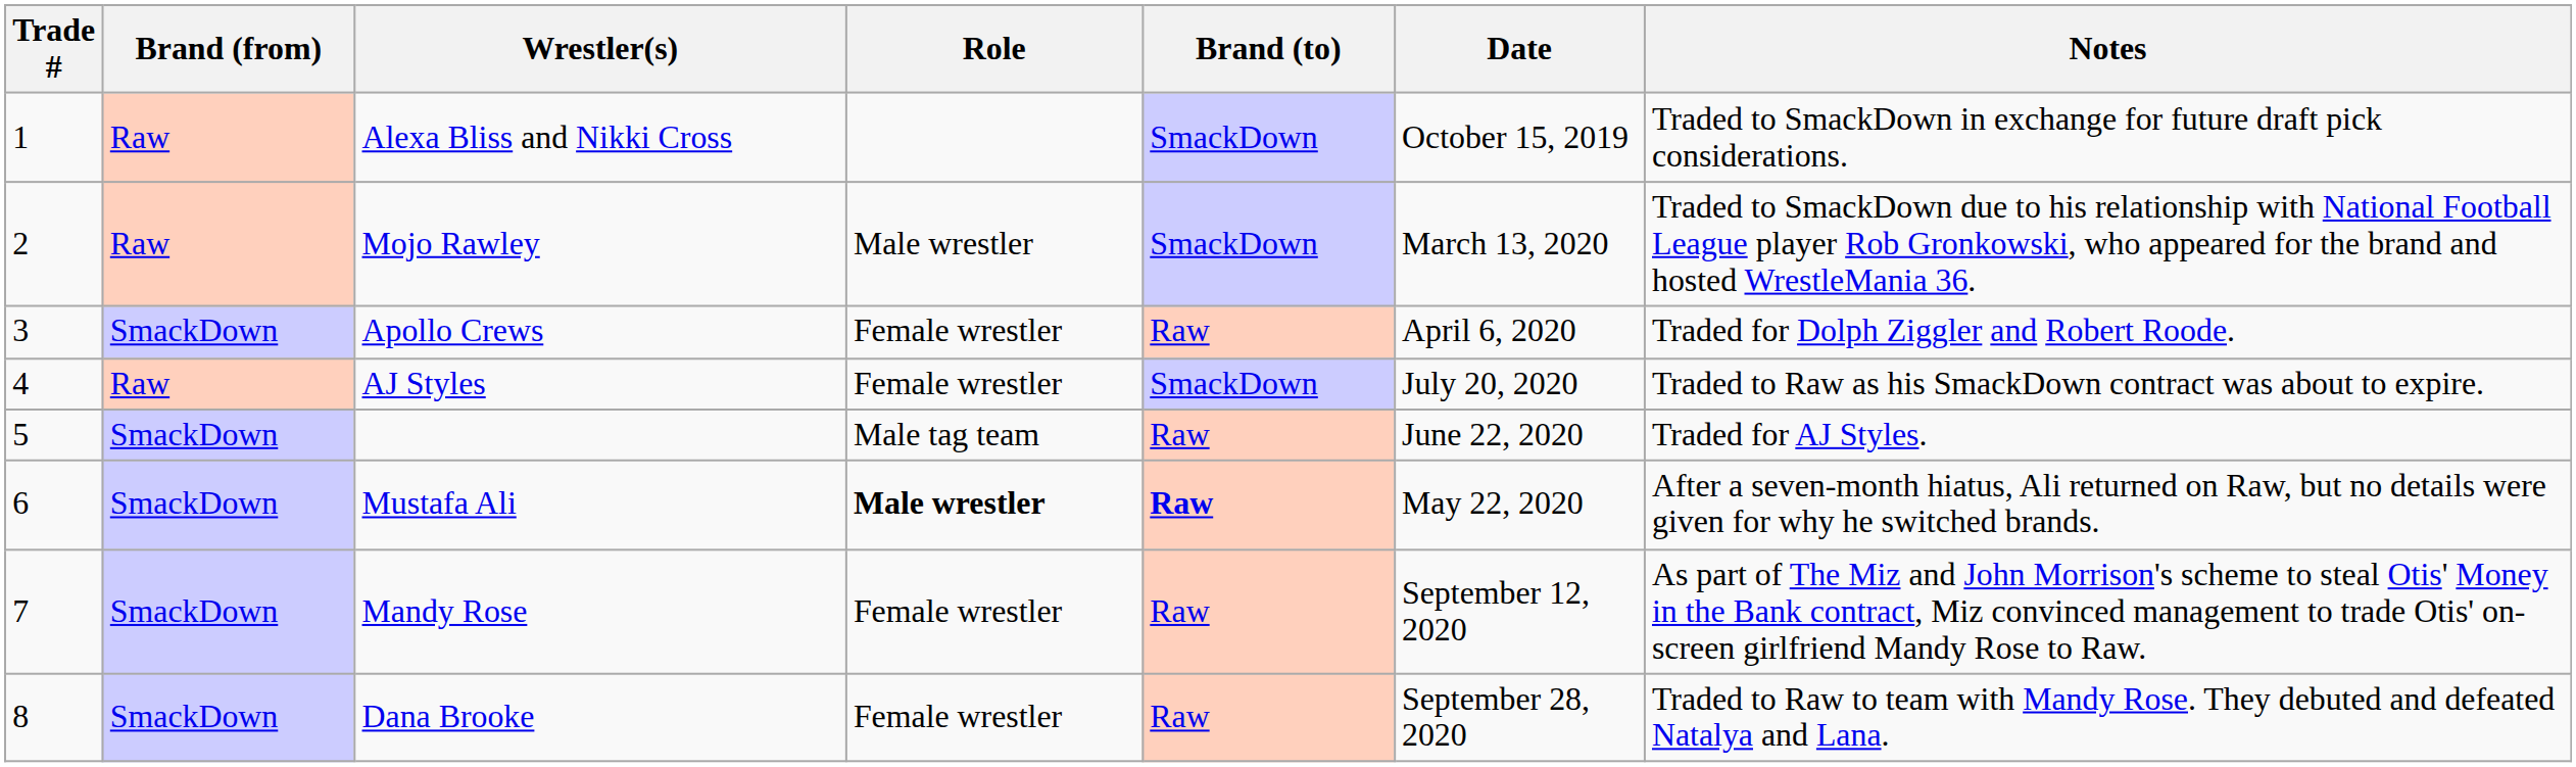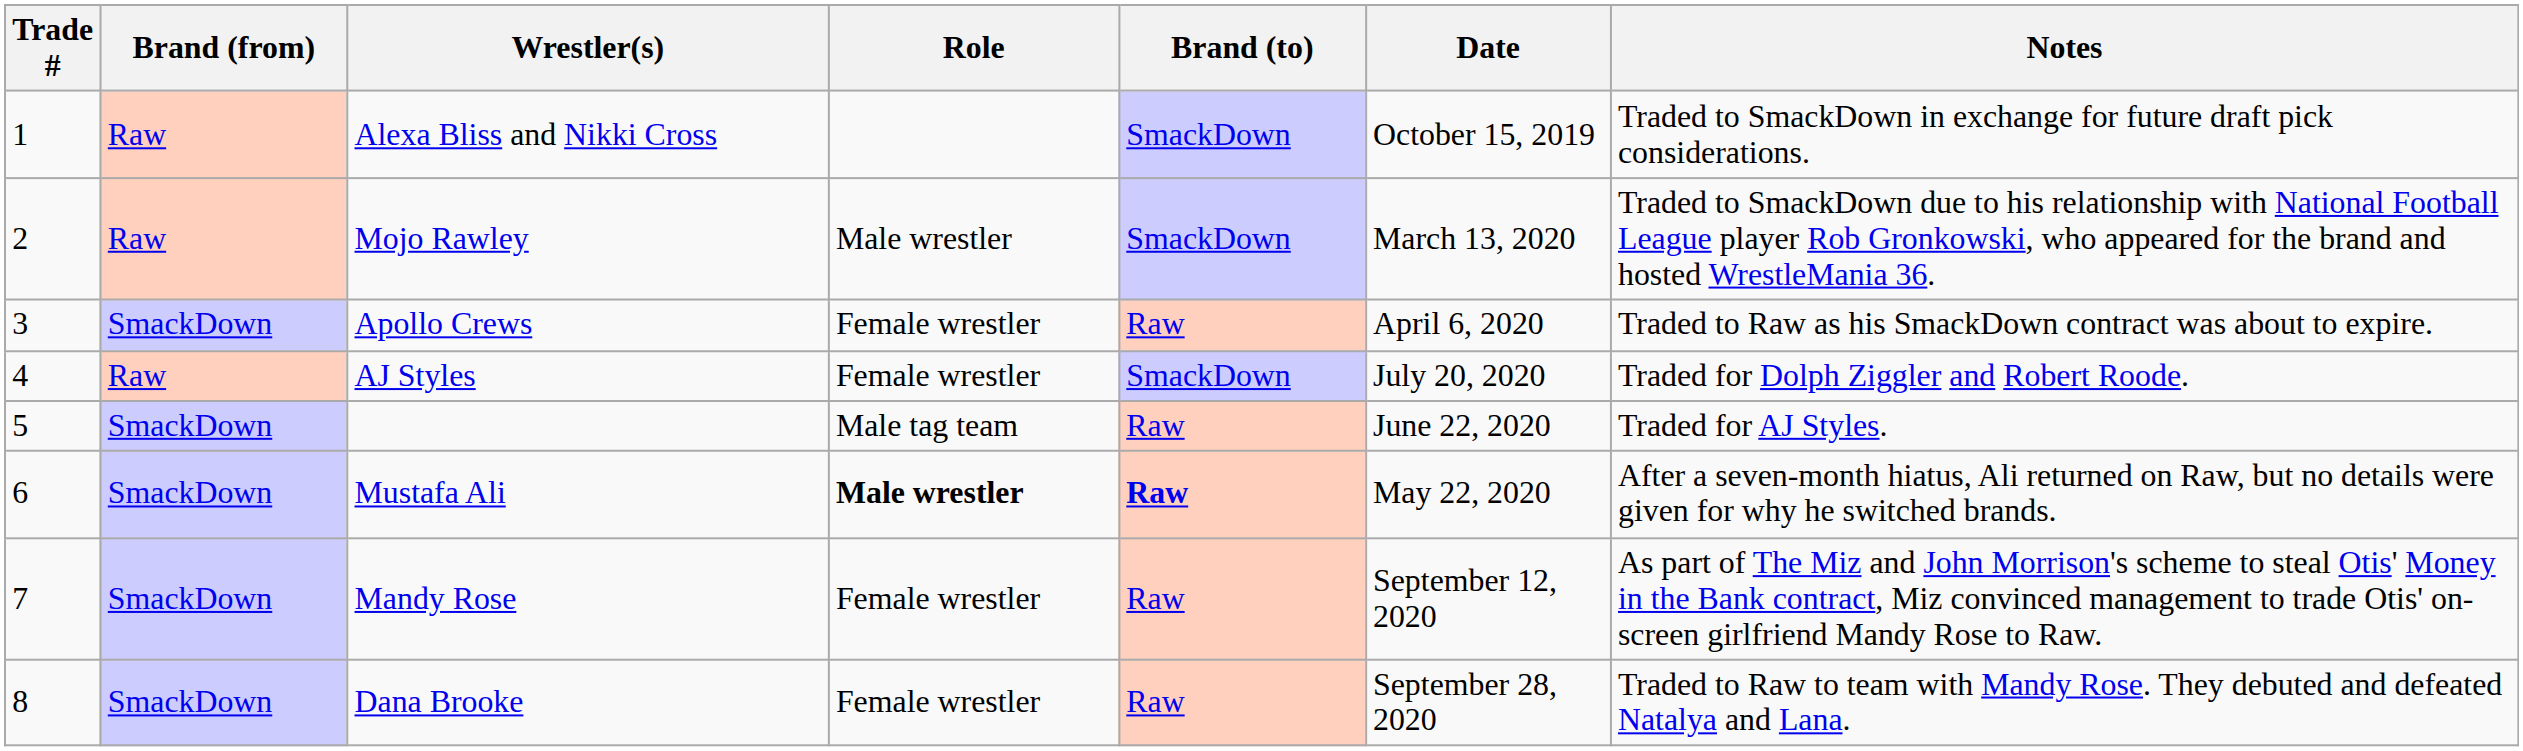 <table class="wikitable sortable" style="width: 100%">
 <tr>
 <th width=0%>Trade #</th>
 <th width=10%>Brand (from)</th>
 <th width=20%>Wrestler(s)</th>
 <th width=12%>Role</th>
 <th width=10%>Brand (to)</th>
 <th width=10%>Date</th>
 <th width=38%>Notes</th>
 </tr>
 <tr>
 <td>1</td>
 <td style="background:#ffd0bd"><a href='#'>Raw</a></td>
 <td><a href='#'>Alexa Bliss</a> and <a href='#'>Nikki Cross</a></td>
 <td></td>
 <td style="background:#ccf;"><a href='#'>SmackDown</a></td>
 <td>October 15, 2019</td>
 <td>Traded to SmackDown in exchange for future draft pick considerations.</td>
 </tr>
 <tr>
 <td>2</td>
 <td style="background:#ffd0bd"><a href='#'>Raw</a></td>
 <td><a href='#'>Mojo Rawley</a></td>
 <td>Male wrestler</td>
 <td style="background:#ccf;"><a href='#'>SmackDown</a></td>
 <td>March 13, 2020</td>
 <td>Traded to SmackDown due to his relationship with <a href='#'>National Football League</a> player <a href='#'>Rob Gronkowski</a>, who appeared for the brand and hosted <a href='#'>WrestleMania 36</a>.</td>
 </tr>
 <tr>
 <td>3</td>
 <td style="background:#ccf;"><a href='#'>SmackDown</a></td>
 <td><a href='#'>Apollo Crews</a></td>
 <td>Female wrestler</td>
 <td style="background:#ffd0bd"><a href='#'>Raw</a></td>
 <td>April 6, 2020</td>
-<td>Traded for <a href='#'>Dolph Ziggler</a> <a href='#'>and</a> <a href='#'>Robert Roode</a>.</td>
+<td>Traded to Raw as his SmackDown contract was about to expire.</td>
 </tr>
 <tr>
 <td>4</td>
 <td style="background:#ffd0bd"><a href='#'>Raw</a></td>
 <td><a href='#'>AJ Styles</a></td>
 <td>Female wrestler</td>
 <td style="background:#ccf;"><a href='#'>SmackDown</a></td>
 <td>July 20, 2020</td>
-<td>Traded to Raw as his SmackDown contract was about to expire.</td>
+<td>Traded for <a href='#'>Dolph Ziggler</a> <a href='#'>and</a> <a href='#'>Robert Roode</a>.</td>
 </tr>
 <tr>
 <td>5</td>
 <td style="background:#ccf;"><a href='#'>SmackDown</a></td>
 <td></td>
 <td>Male tag team</td>
 <td style="background:#ffd0bd"><a href='#'>Raw</a></td>
 <td>June 22, 2020</td>
 <td>Traded for <a href='#'>AJ Styles</a>.</td>
 </tr>
 <tr>
 <td>6</td>
 <td style="background:#ccf;"><a href='#'>SmackDown</a></td>
 <td><a href='#'>Mustafa Ali</a></td>
 <td><strong>Male wrestler</strong></td>
 <td style="background:#ffd0bd"><strong><a href='#'>Raw</a></strong></td>
 <td>May 22, 2020</td>
 <td>After a seven-month hiatus, Ali returned on Raw, but no details were given for why he switched brands.</td>
 </tr>
 <tr>
 <td>7</td>
 <td style="background:#ccf;"><a href='#'>SmackDown</a></td>
 <td><a href='#'>Mandy Rose</a></td>
 <td>Female wrestler</td>
 <td style="background:#ffd0bd"><a href='#'>Raw</a></td>
 <td>September 12, 2020</td>
 <td>As part of <a href='#'>The Miz</a> and <a href='#'>John Morrison</a>'s scheme to steal <a href='#'>Otis</a>' <a href='#'>Money in the Bank contract</a>, Miz convinced management to trade Otis' on-screen girlfriend Mandy Rose to Raw.</td>
 </tr>
 <tr>
 <td>8</td>
 <td style="background:#ccf;"><a href='#'>SmackDown</a></td>
 <td><a href='#'>Dana Brooke</a></td>
 <td>Female wrestler</td>
 <td style="background:#ffd0bd"><a href='#'>Raw</a></td>
 <td>September 28, 2020</td>
 <td>Traded to Raw to team with <a href='#'>Mandy Rose</a>. They debuted and defeated <a href='#'>Natalya</a> and <a href='#'>Lana</a>.</td>
 </tr>
 </table>
